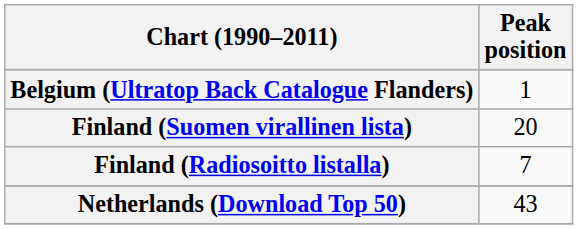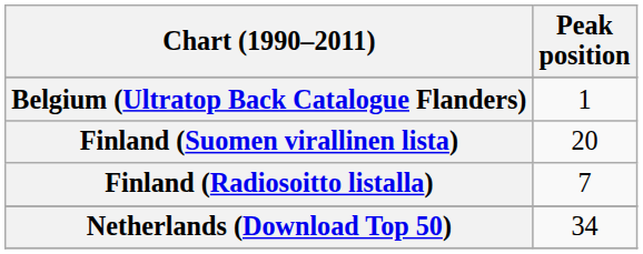 <table class="wikitable sortable plainrowheaders" style="text-align:center">
 <tr>
 <th>Chart (1990–2011)</th>
 <th>Peak<br>position</th>
 </tr>
 <tr>
 </tr>
 <tr>
 </tr>
 <tr>
 <th scope="row">Belgium (<a href='#'>Ultratop Back Catalogue</a> Flanders)</th>
 <td>1</td>
 </tr>
 <tr>
 <th scope="row">Finland (<a href='#'>Suomen virallinen lista</a>)</th>
 <td>20</td>
 </tr>
 <tr>
 <th scope="row">Finland (<a href='#'>Radiosoitto listalla</a>)</th>
 <td>7</td>
 </tr>
 <tr>
 </tr>
 <tr>
 </tr>
 <tr>
 </tr>
 <tr>
 <th scope="row">Netherlands (<a href='#'>Download Top 50</a>)</th>
-<td>43</td>
+<td>34</td>
 </tr>
 <tr>
 </tr>
 <tr>
 </tr>
 <tr>
 </tr>
 <tr>
 </tr>
 <tr>
 </tr>
 <tr>
 </tr>
 <tr>
 </tr>
 <tr>
 </tr>
 </table>
